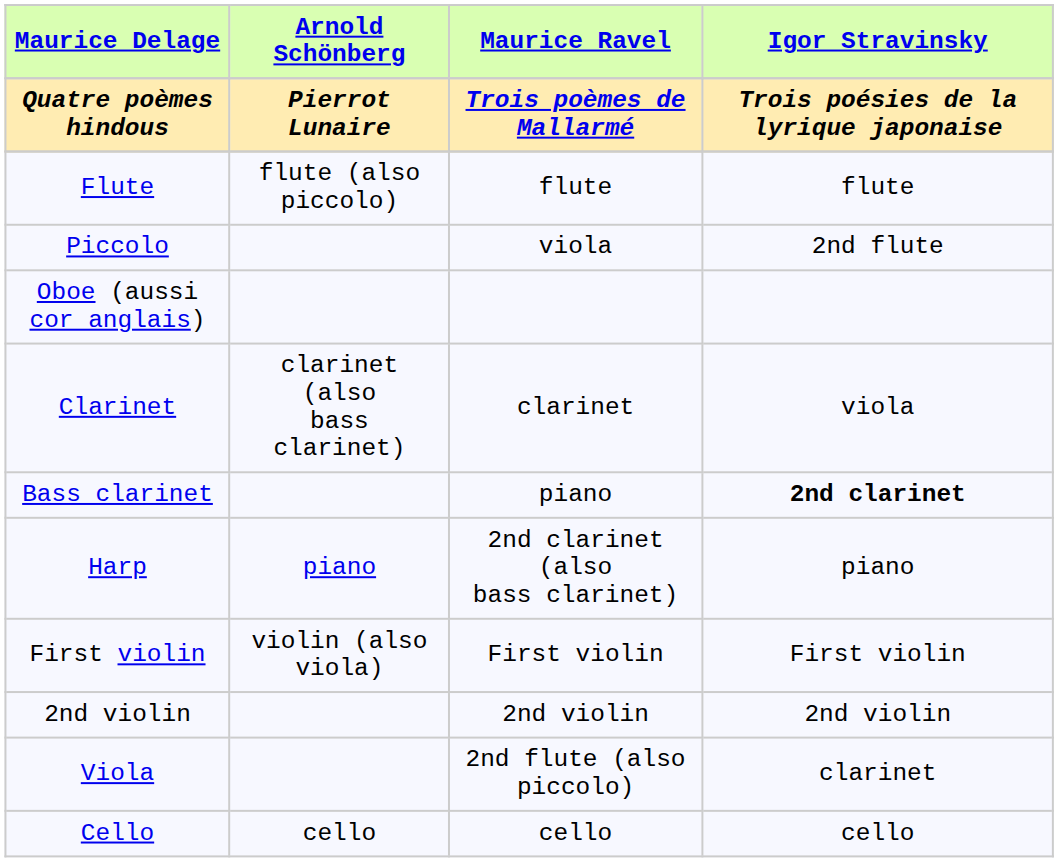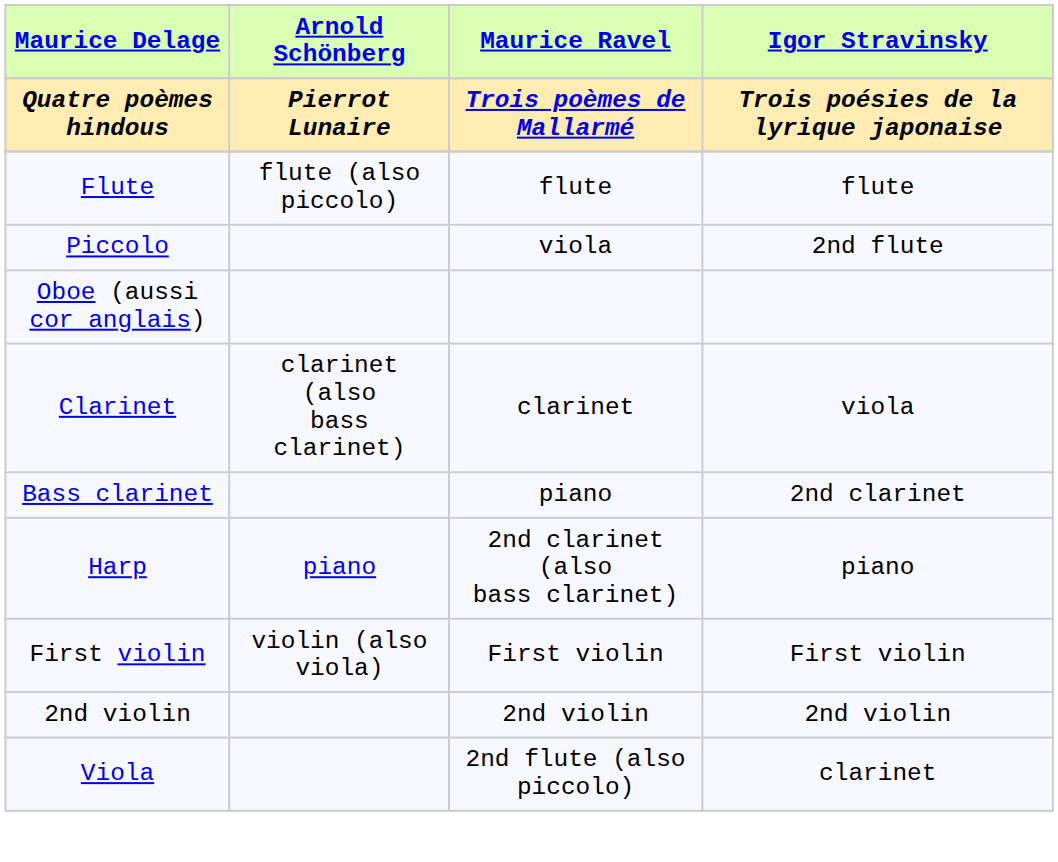 <table bgcolor="#f7f8ff" cellpadding="4" cellspacing="0" border="2" width="60%" style="text-align: center; font-size: 95%; border: #cccccc solid 1px; border-collapse: collapse; margin: 1em auto;">
 <tr>
 </tr>
 <tr bgcolor="#D9FFB2">
 <th><a href='#'>Maurice Delage</a></th>
 <th><a href='#'>Arnold Schönberg</a></th>
 <th><a href='#'>Maurice Ravel</a></th>
 <th><a href='#'>Igor Stravinsky</a></th>
 </tr>
 <tr>
 </tr>
 <tr bgcolor="#FFECB2">
 <th scope="col"><em>Quatre poèmes hindous</em></th>
 <th scope="col"><em>Pierrot Lunaire</em></th>
 <th scope="col"><em><a href='#'>Trois poèmes de Mallarmé</a></em></th>
 <th scope="col"><em>Trois poésies de la lyrique japonaise</em></th>
 </tr>
 <tr>
 </tr>
 <tr>
 <td><a href='#'>Flute</a></td>
 <td>flute (also<br>piccolo)</td>
 <td>flute</td>
 <td>flute</td>
 </tr>
 <tr>
 <td><a href='#'>Piccolo</a></td>
 <td></td>
 <td>viola</td>
 <td>2nd flute</td>
 </tr>
 <tr>
 <td><a href='#'>Oboe</a> (aussi<br><a href='#'>cor anglais</a>)</td>
 <td></td>
 <td></td>
 <td></td>
 </tr>
 <tr>
 <td><a href='#'>Clarinet</a></td>
 <td>clarinet (also <br>bass clarinet)</td>
 <td>clarinet</td>
 <td>viola</td>
 </tr>
 <tr>
 <td><a href='#'>Bass clarinet</a></td>
 <td></td>
 <td>piano</td>
-<td><strong>2nd clarinet</strong></td>
+<td>2nd clarinet</td>
 </tr>
 <tr>
 <td><a href='#'>Harp</a></td>
 <td><a href='#'>piano</a></td>
 <td>2nd clarinet (also<br>bass clarinet)</td>
 <td>piano</td>
 </tr>
 <tr>
 <td>First <a href='#'>violin</a></td>
 <td>violin (also viola)</td>
 <td>First violin</td>
 <td>First violin</td>
 </tr>
 <tr>
 <td>2nd violin</td>
 <td></td>
 <td>2nd violin</td>
 <td>2nd violin</td>
 </tr>
 <tr>
 <td><a href='#'>Viola</a></td>
 <td></td>
 <td>2nd flute (also<br>piccolo)</td>
 <td>clarinet</td>
 </tr>
-<tr>
-<td><a href='#'>Cello</a></td>
-<td>cello</td>
-<td>cello</td>
-<td>cello</td>
-</tr>
 </table>
